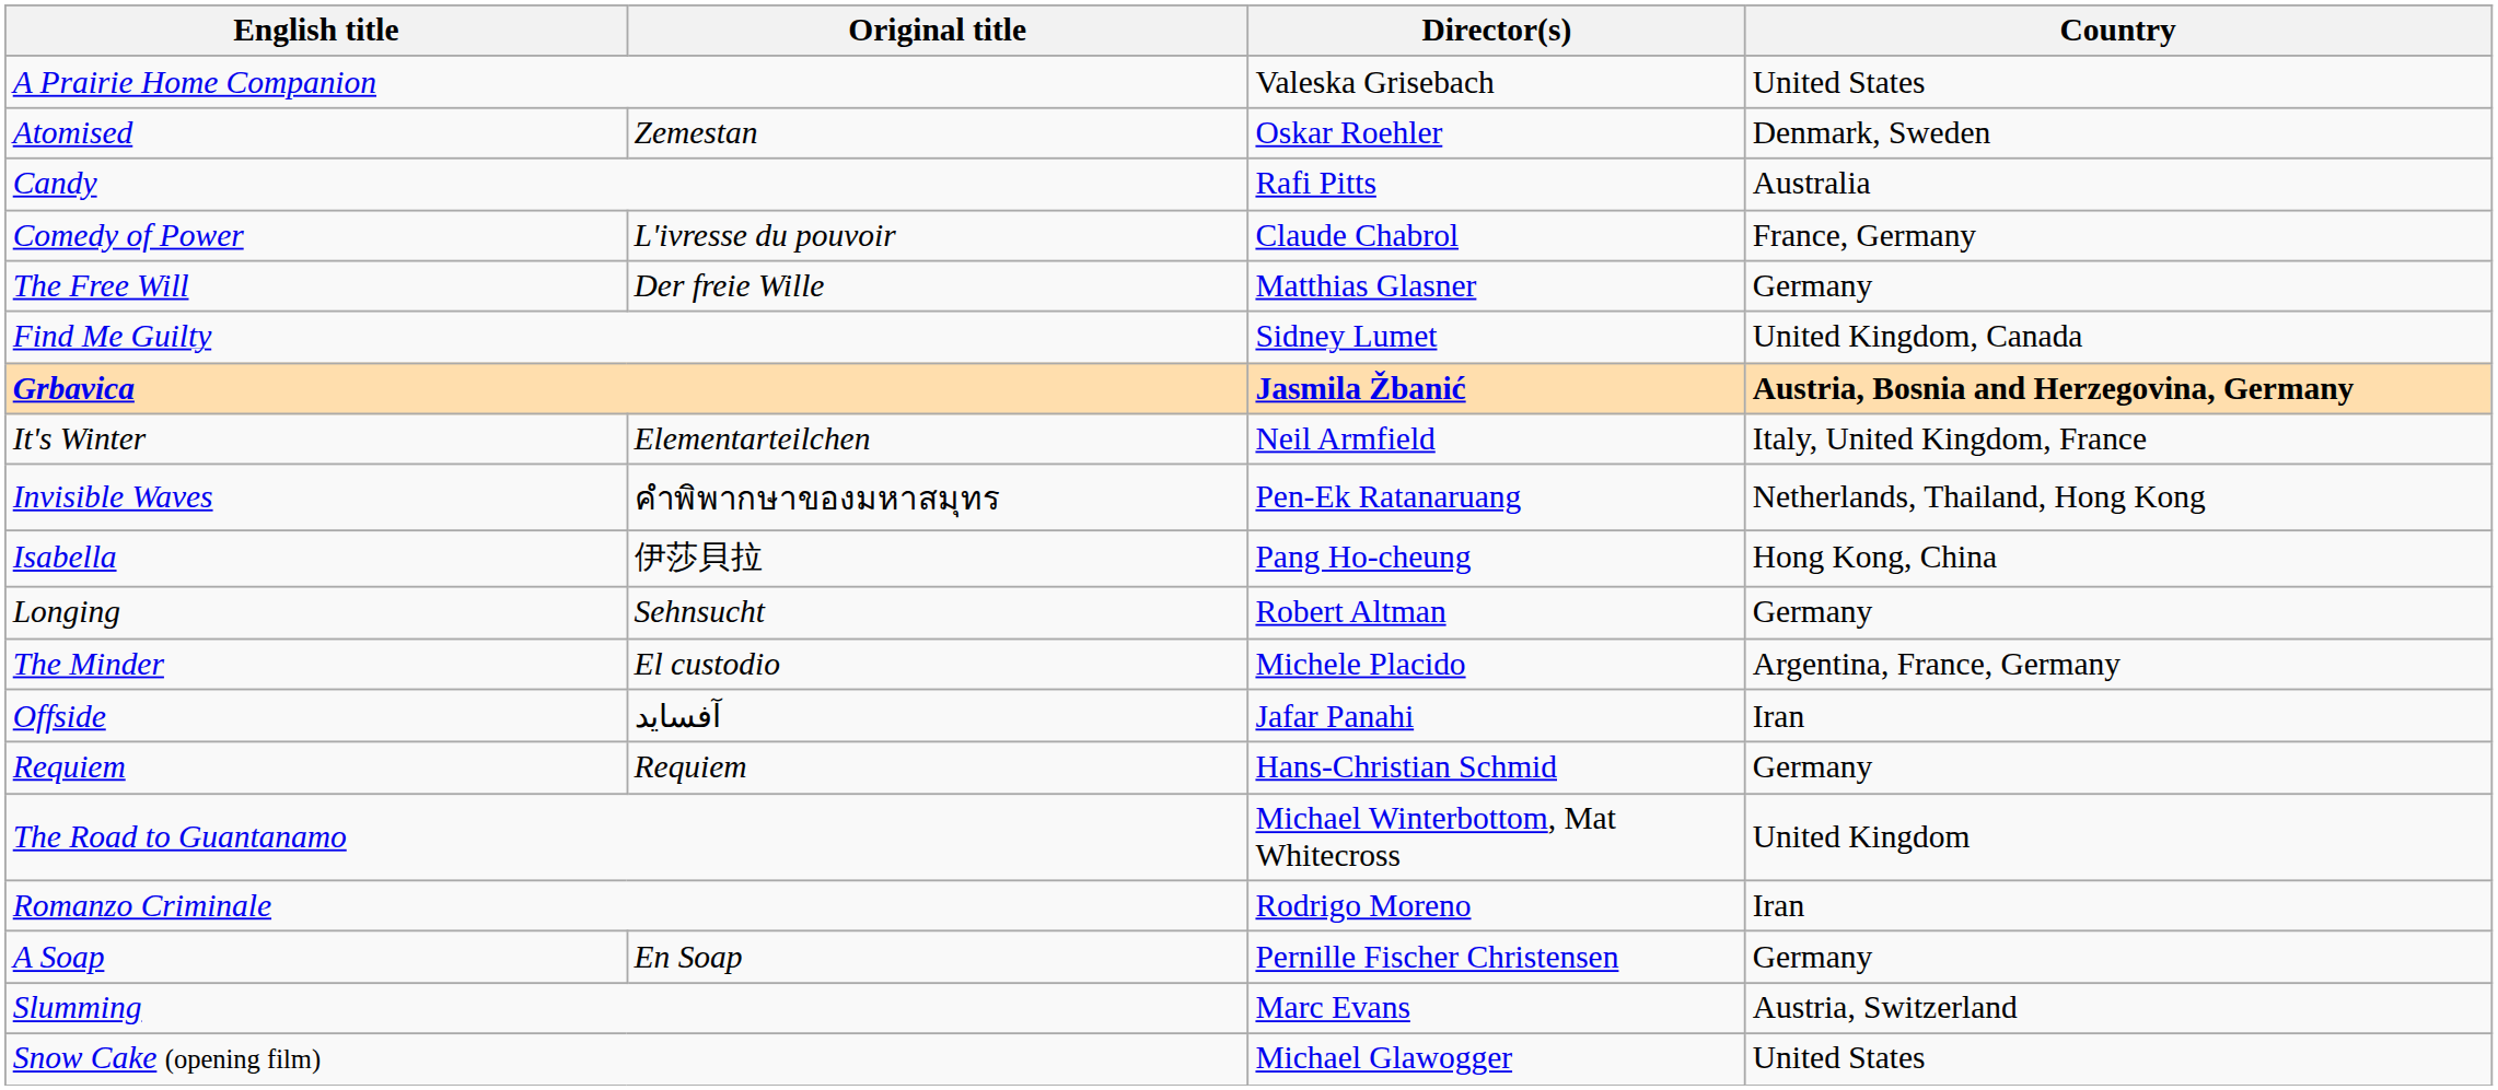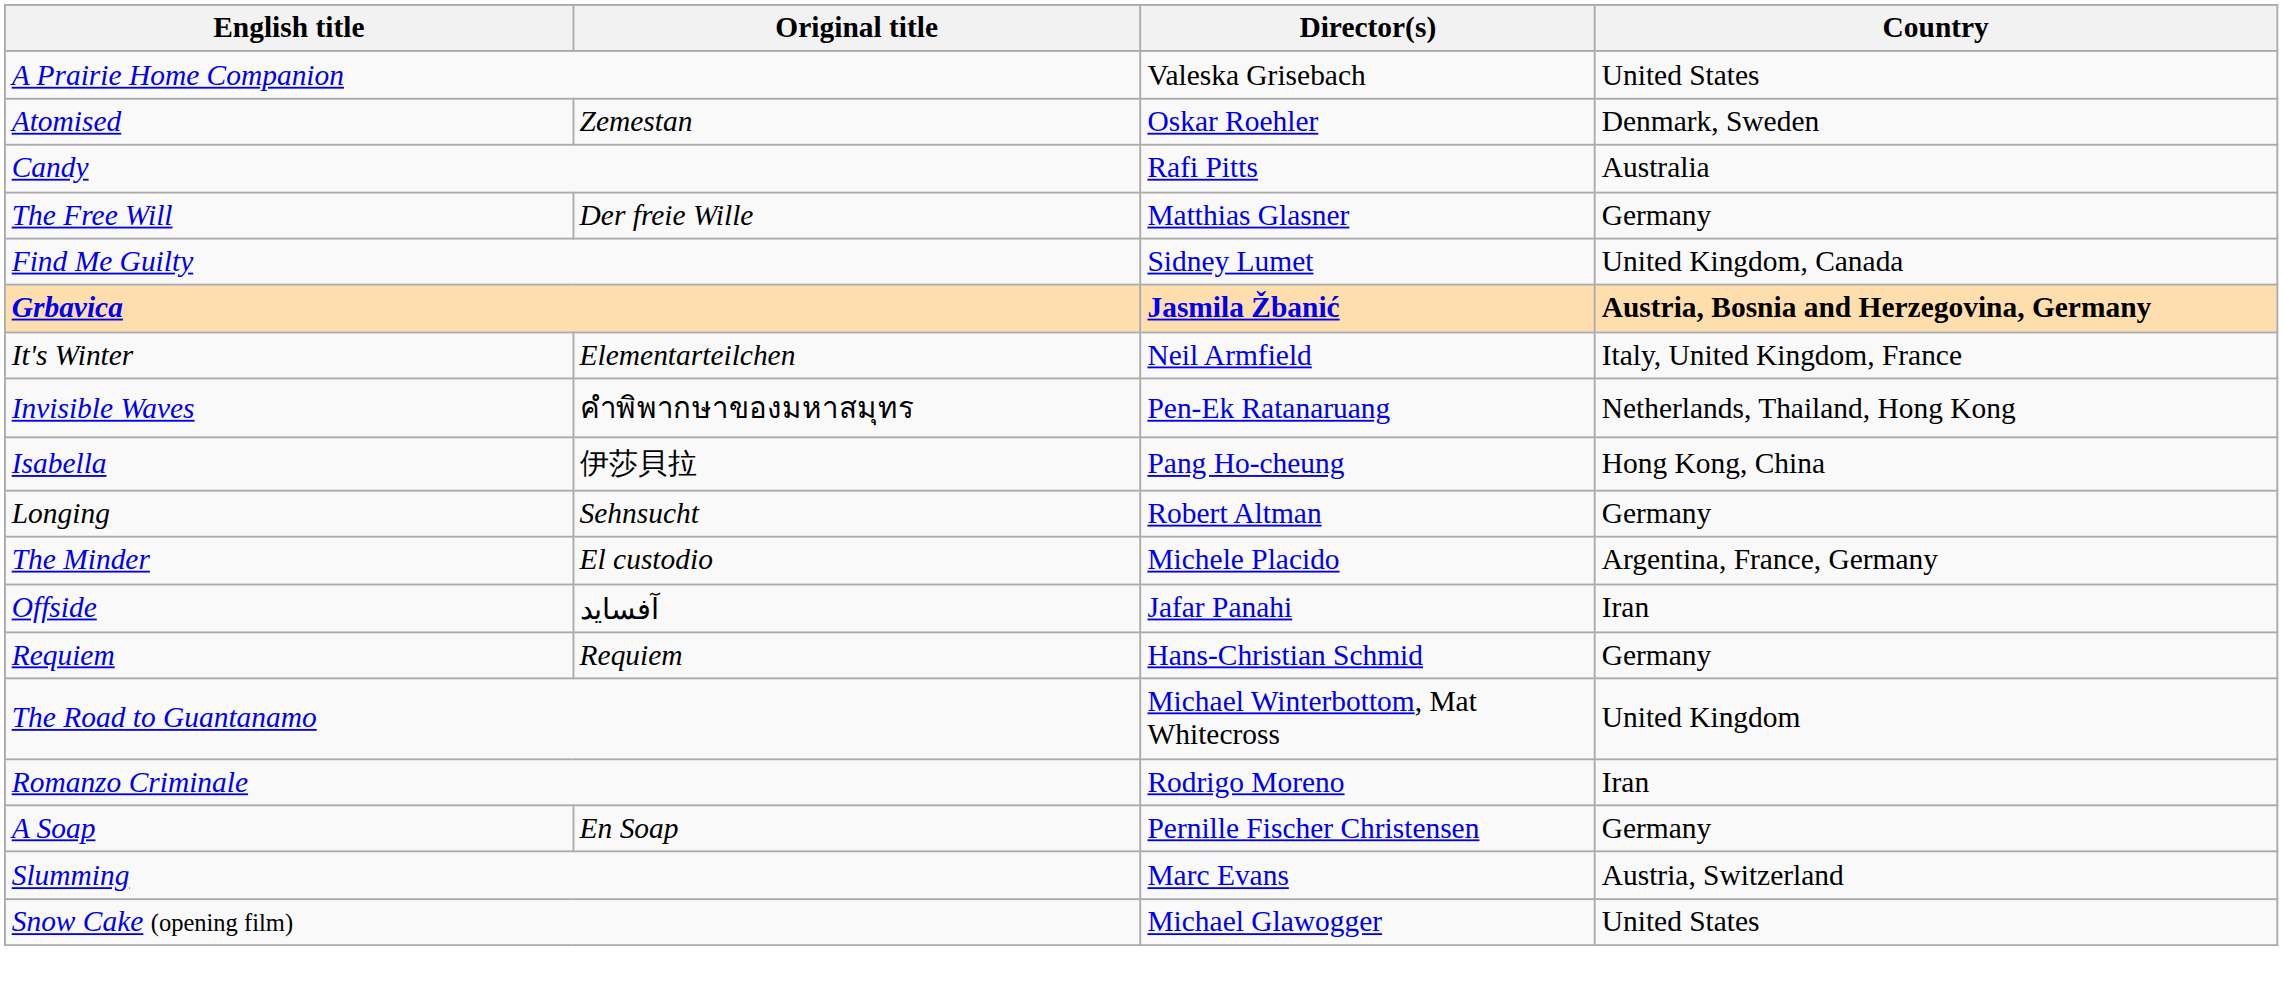 <table class="wikitable" width="78%" cellpadding="5">
 <tr>
 <th width="25%">English title</th>
 <th width="25%">Original title</th>
 <th width="20%">Director(s)</th>
 <th width="30%">Country</th>
 </tr>
 <tr>
 <td colspan="2"><em><a href='#'>A Prairie Home Companion</a></em></td>
 <td>Valeska Grisebach</td>
 <td>United States</td>
 </tr>
 <tr>
 <td><em><a href='#'>Atomised</a></em></td>
 <td><em>Zemestan</em></td>
 <td><a href='#'>Oskar Roehler</a></td>
 <td>Denmark, Sweden</td>
 </tr>
 <tr>
 <td colspan="2"><em><a href='#'>Candy</a></em></td>
 <td><a href='#'>Rafi Pitts</a></td>
 <td>Australia</td>
-</tr>
-<tr>
-<td><em><a href='#'>Comedy of Power</a></em></td>
-<td><em>L'ivresse du pouvoir</em></td>
-<td><a href='#'>Claude Chabrol</a></td>
-<td>France, Germany</td>
 </tr>
 <tr>
 <td><em><a href='#'>The Free Will</a></em></td>
 <td><em>Der freie Wille</em></td>
 <td><a href='#'>Matthias Glasner</a></td>
 <td>Germany</td>
 </tr>
 <tr>
 <td colspan="2"><em><a href='#'>Find Me Guilty</a></em></td>
 <td><a href='#'>Sidney Lumet</a></td>
 <td>United Kingdom, Canada</td>
 </tr>
 <tr style="background:#FFDEAD;">
 <td colspan="2"><em><a href='#'><strong>Grbavica</strong></a></em></td>
 <td><strong><a href='#'>Jasmila Žbanić</a></strong></td>
 <td><strong>Austria, Bosnia and Herzegovina, Germany</strong></td>
 </tr>
 <tr>
 <td><em>It's Winter</em></td>
 <td><em>Elementarteilchen</em></td>
 <td><a href='#'>Neil Armfield</a></td>
 <td>Italy, United Kingdom, France</td>
 </tr>
 <tr>
 <td><em><a href='#'>Invisible Waves</a></em></td>
 <td>คำพิพากษาของมหาสมุทร</td>
 <td><a href='#'>Pen-Ek Ratanaruang</a></td>
 <td>Netherlands, Thailand, Hong Kong</td>
 </tr>
 <tr>
 <td><em><a href='#'>Isabella</a></em></td>
 <td>伊莎貝拉</td>
 <td><a href='#'>Pang Ho-cheung</a></td>
 <td>Hong Kong, China</td>
 </tr>
 <tr>
 <td><em>Longing</em></td>
 <td><em>Sehnsucht</em></td>
 <td><a href='#'>Robert Altman</a></td>
 <td>Germany</td>
 </tr>
 <tr>
 <td><em><a href='#'>The Minder</a></em></td>
 <td><em>El custodio</em></td>
 <td><a href='#'>Michele Placido</a></td>
 <td>Argentina, France, Germany</td>
 </tr>
 <tr>
 <td><em><a href='#'>Offside</a></em></td>
 <td>آفساید</td>
 <td><a href='#'>Jafar Panahi</a></td>
 <td>Iran</td>
 </tr>
 <tr>
 <td><em><a href='#'>Requiem</a></em></td>
 <td><em>Requiem</em></td>
 <td><a href='#'>Hans-Christian Schmid</a></td>
 <td>Germany</td>
 </tr>
 <tr>
 <td colspan="2"><em><a href='#'>The Road to Guantanamo</a></em></td>
 <td><a href='#'>Michael Winterbottom</a>, Mat Whitecross</td>
 <td>United Kingdom</td>
 </tr>
 <tr>
 <td colspan="2"><em><a href='#'>Romanzo Criminale</a></em></td>
 <td><a href='#'>Rodrigo Moreno</a></td>
 <td>Iran</td>
 </tr>
 <tr>
 <td><em><a href='#'>A Soap</a></em></td>
 <td><em>En Soap</em></td>
 <td><a href='#'>Pernille Fischer Christensen</a></td>
 <td>Germany</td>
 </tr>
 <tr>
 <td colspan="2"><em><a href='#'>Slumming</a></em></td>
 <td><a href='#'>Marc Evans</a></td>
 <td>Austria, Switzerland</td>
 </tr>
 <tr>
 <td colspan="2"><em><a href='#'>Snow Cake</a></em> <small>(opening film)</small></td>
 <td><a href='#'>Michael Glawogger</a></td>
 <td>United States</td>
 </tr>
 </table>
